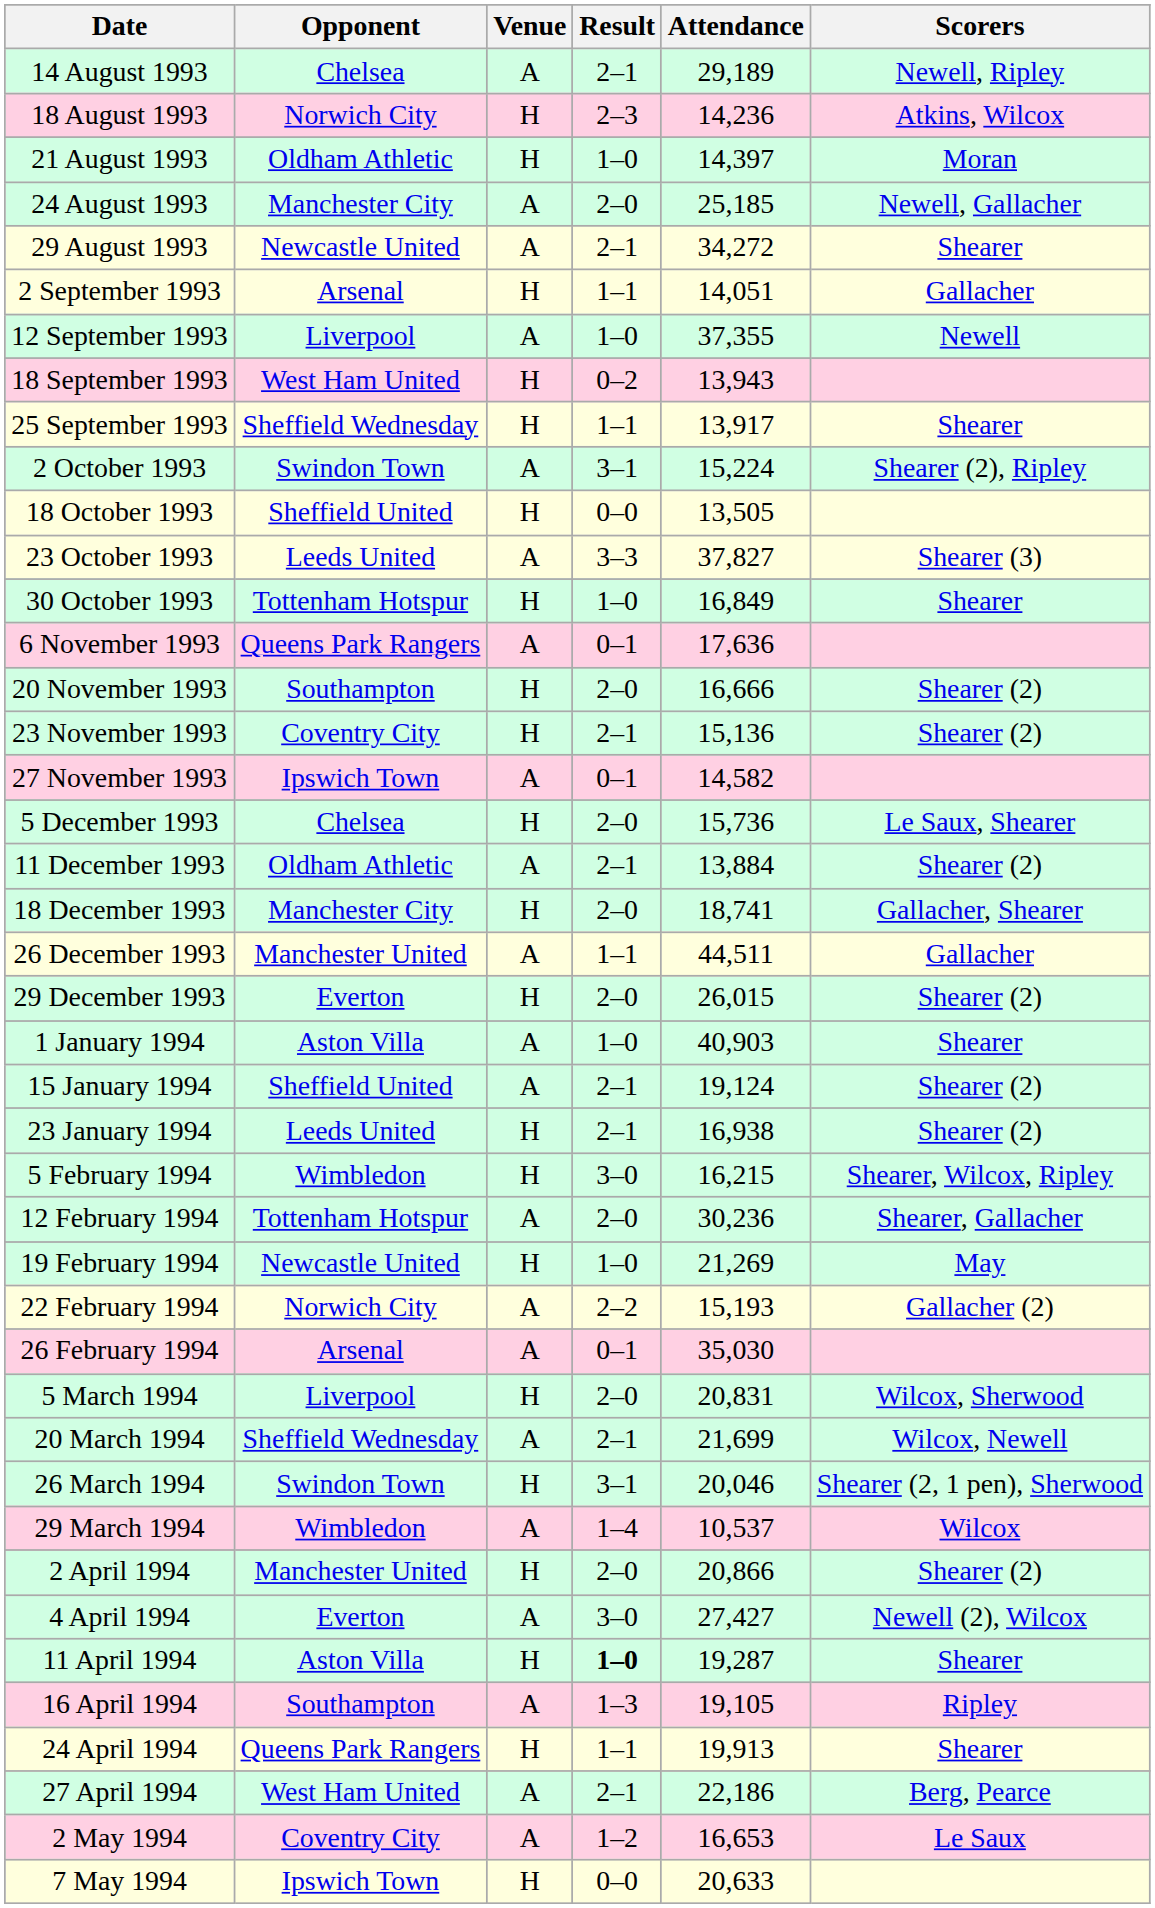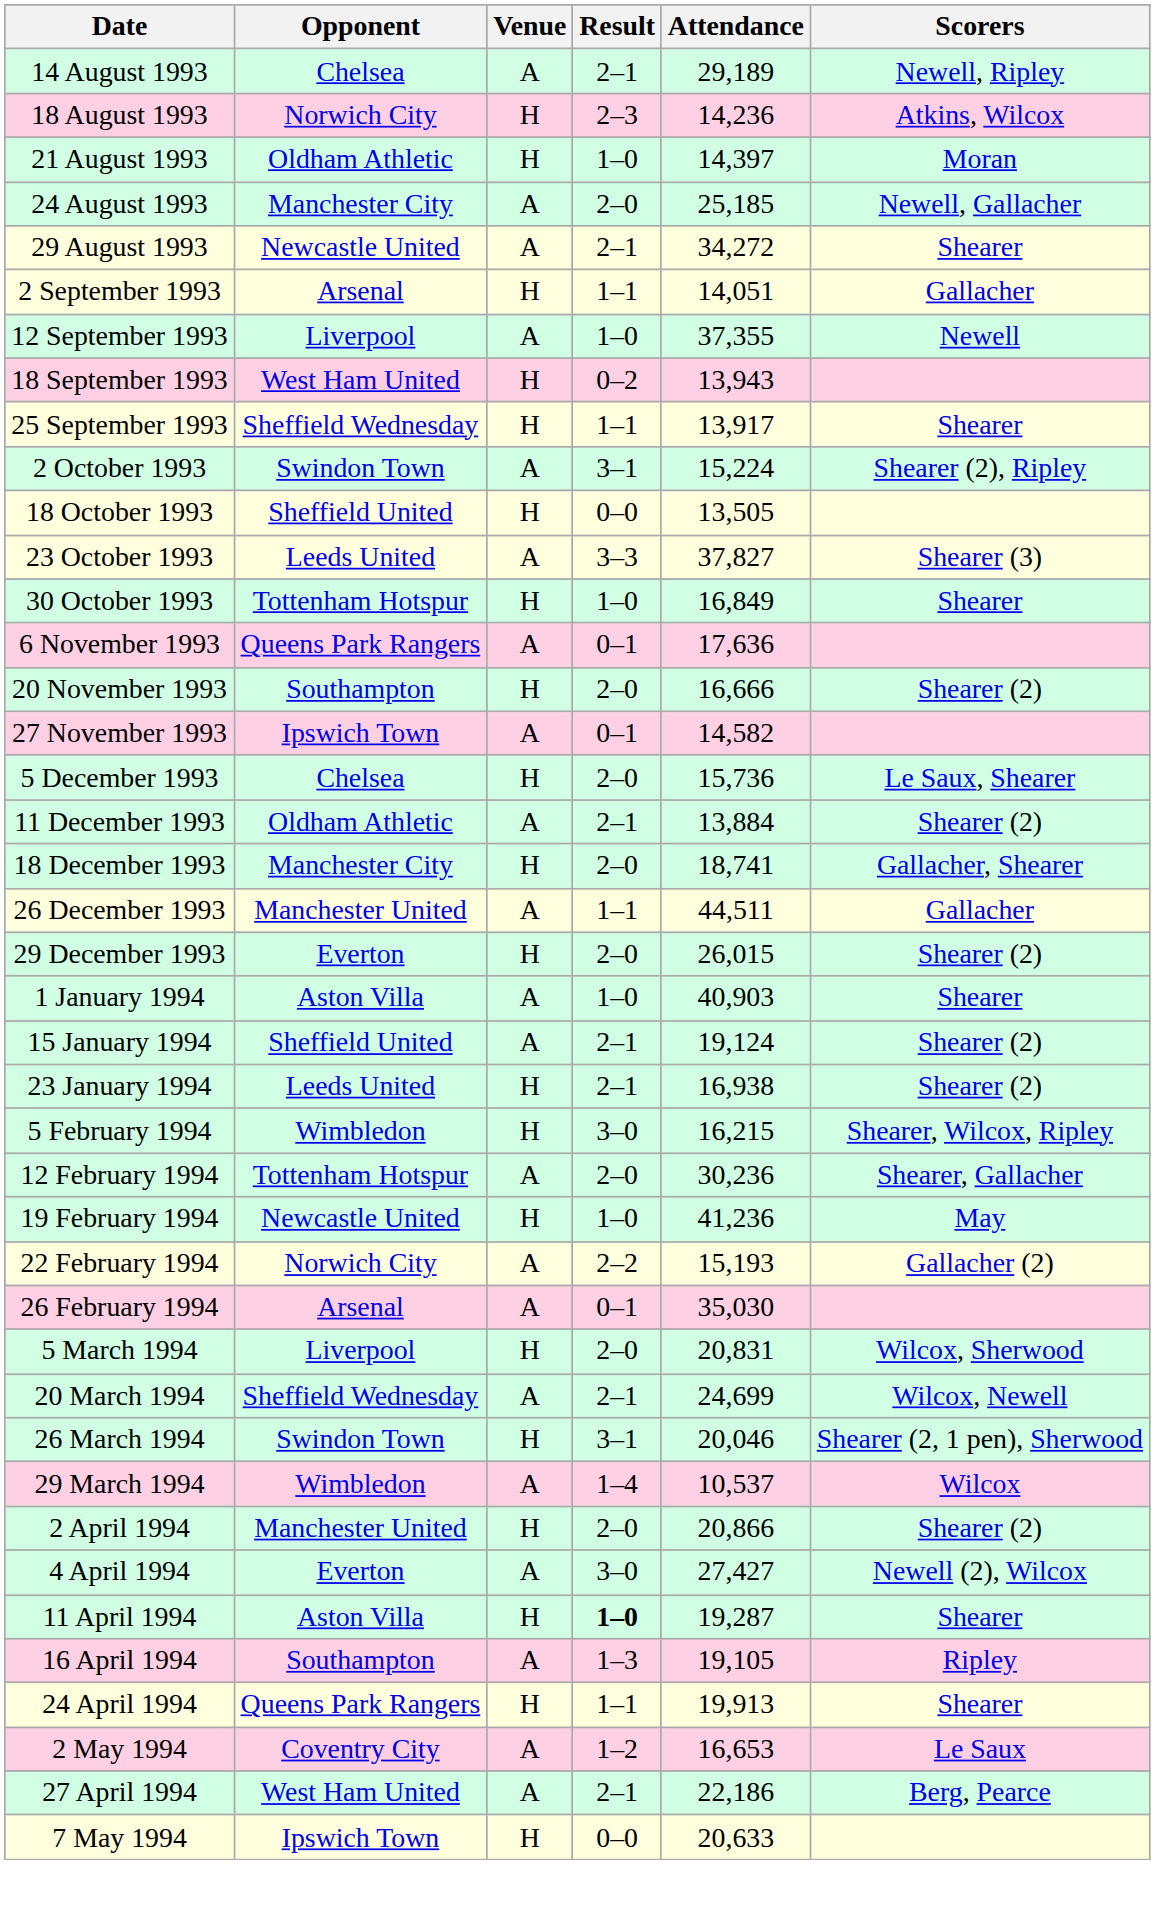 <table class="wikitable sortable" style="font-size:100%; text-align:center">
 <tr>
 <th>Date</th>
 <th>Opponent</th>
 <th>Venue</th>
 <th>Result</th>
 <th>Attendance</th>
 <th>Scorers</th>
 </tr>
 <tr style="background-color: #d0ffe3;">
 <td>14 August 1993</td>
 <td><a href='#'>Chelsea</a></td>
 <td>A</td>
 <td>2–1</td>
 <td>29,189</td>
 <td><a href='#'>Newell</a>, <a href='#'>Ripley</a></td>
 </tr>
 <tr style="background-color: #ffd0e3;">
 <td>18 August 1993</td>
 <td><a href='#'>Norwich City</a></td>
 <td>H</td>
 <td>2–3</td>
 <td>14,236</td>
 <td><a href='#'>Atkins</a>, <a href='#'>Wilcox</a></td>
 </tr>
 <tr style="background-color: #d0ffe3;">
 <td>21 August 1993</td>
 <td><a href='#'>Oldham Athletic</a></td>
 <td>H</td>
 <td>1–0</td>
 <td>14,397</td>
 <td><a href='#'>Moran</a></td>
 </tr>
 <tr style="background-color: #d0ffe3;">
 <td>24 August 1993</td>
 <td><a href='#'>Manchester City</a></td>
 <td>A</td>
 <td>2–0</td>
 <td>25,185</td>
 <td><a href='#'>Newell</a>, <a href='#'>Gallacher</a></td>
 </tr>
 <tr style="background-color: #ffffdd;">
 <td>29 August 1993</td>
 <td><a href='#'>Newcastle United</a></td>
 <td>A</td>
 <td>2–1</td>
 <td>34,272</td>
 <td><a href='#'>Shearer</a></td>
 </tr>
 <tr style="background-color: #ffffdd;">
 <td>2 September 1993</td>
 <td><a href='#'>Arsenal</a></td>
 <td>H</td>
 <td>1–1</td>
 <td>14,051</td>
 <td><a href='#'>Gallacher</a></td>
 </tr>
 <tr style="background-color: #d0ffe3;">
 <td>12 September 1993</td>
 <td><a href='#'>Liverpool</a></td>
 <td>A</td>
 <td>1–0</td>
 <td>37,355</td>
 <td><a href='#'>Newell</a></td>
 </tr>
 <tr style="background-color: #ffd0e3;">
 <td>18 September 1993</td>
 <td><a href='#'>West Ham United</a></td>
 <td>H</td>
 <td>0–2</td>
 <td>13,943</td>
 <td></td>
 </tr>
 <tr style="background-color: #ffffdd;">
 <td>25 September 1993</td>
 <td><a href='#'>Sheffield Wednesday</a></td>
 <td>H</td>
 <td>1–1</td>
 <td>13,917</td>
 <td><a href='#'>Shearer</a></td>
 </tr>
 <tr style="background-color: #d0ffe3;">
 <td>2 October 1993</td>
 <td><a href='#'>Swindon Town</a></td>
 <td>A</td>
 <td>3–1</td>
 <td>15,224</td>
 <td><a href='#'>Shearer</a> (2), <a href='#'>Ripley</a></td>
 </tr>
 <tr style="background-color: #ffffdd;">
 <td>18 October 1993</td>
 <td><a href='#'>Sheffield United</a></td>
 <td>H</td>
 <td>0–0</td>
 <td>13,505</td>
 <td></td>
 </tr>
 <tr style="background-color: #ffffdd;">
 <td>23 October 1993</td>
 <td><a href='#'>Leeds United</a></td>
 <td>A</td>
 <td>3–3</td>
 <td>37,827</td>
 <td><a href='#'>Shearer</a> (3)</td>
 </tr>
 <tr style="background-color: #d0ffe3;">
 <td>30 October 1993</td>
 <td><a href='#'>Tottenham Hotspur</a></td>
 <td>H</td>
 <td>1–0</td>
 <td>16,849</td>
 <td><a href='#'>Shearer</a></td>
 </tr>
 <tr style="background-color: #ffd0e3;">
 <td>6 November 1993</td>
 <td><a href='#'>Queens Park Rangers</a></td>
 <td>A</td>
 <td>0–1</td>
 <td>17,636</td>
 <td></td>
 </tr>
 <tr style="background-color: #d0ffe3;">
 <td>20 November 1993</td>
 <td><a href='#'>Southampton</a></td>
 <td>H</td>
 <td>2–0</td>
 <td>16,666</td>
 <td><a href='#'>Shearer</a> (2)</td>
 </tr>
-<tr style="background-color: #d0ffe3;">
-<td>23 November 1993</td>
-<td><a href='#'>Coventry City</a></td>
-<td>H</td>
-<td>2–1</td>
-<td>15,136</td>
-<td><a href='#'>Shearer</a> (2)</td>
-</tr>
 <tr style="background-color: #ffd0e3;">
 <td>27 November 1993</td>
 <td><a href='#'>Ipswich Town</a></td>
 <td>A</td>
 <td>0–1</td>
 <td>14,582</td>
 <td></td>
 </tr>
 <tr style="background-color: #d0ffe3;">
 <td>5 December 1993</td>
 <td><a href='#'>Chelsea</a></td>
 <td>H</td>
 <td>2–0</td>
 <td>15,736</td>
 <td><a href='#'>Le Saux</a>, <a href='#'>Shearer</a></td>
 </tr>
 <tr style="background-color: #d0ffe3;">
 <td>11 December 1993</td>
 <td><a href='#'>Oldham Athletic</a></td>
 <td>A</td>
 <td>2–1</td>
 <td>13,884</td>
 <td><a href='#'>Shearer</a> (2)</td>
 </tr>
 <tr style="background-color: #d0ffe3;">
 <td>18 December 1993</td>
 <td><a href='#'>Manchester City</a></td>
 <td>H</td>
 <td>2–0</td>
 <td>18,741</td>
 <td><a href='#'>Gallacher</a>, <a href='#'>Shearer</a></td>
 </tr>
 <tr style="background-color: #ffffdd;">
 <td>26 December 1993</td>
 <td><a href='#'>Manchester United</a></td>
 <td>A</td>
 <td>1–1</td>
 <td>44,511</td>
 <td><a href='#'>Gallacher</a></td>
 </tr>
 <tr style="background-color: #d0ffe3;">
 <td>29 December 1993</td>
 <td><a href='#'>Everton</a></td>
 <td>H</td>
 <td>2–0</td>
 <td>26,015</td>
 <td><a href='#'>Shearer</a> (2)</td>
 </tr>
 <tr style="background-color: #d0ffe3;">
 <td>1 January 1994</td>
 <td><a href='#'>Aston Villa</a></td>
 <td>A</td>
 <td>1–0</td>
 <td>40,903</td>
 <td><a href='#'>Shearer</a></td>
 </tr>
 <tr style="background-color: #d0ffe3;">
 <td>15 January 1994</td>
 <td><a href='#'>Sheffield United</a></td>
 <td>A</td>
 <td>2–1</td>
 <td>19,124</td>
 <td><a href='#'>Shearer</a> (2)</td>
 </tr>
 <tr style="background-color: #d0ffe3;">
 <td>23 January 1994</td>
 <td><a href='#'>Leeds United</a></td>
 <td>H</td>
 <td>2–1</td>
 <td>16,938</td>
 <td><a href='#'>Shearer</a> (2)</td>
 </tr>
 <tr style="background-color: #d0ffe3;">
 <td>5 February 1994</td>
 <td><a href='#'>Wimbledon</a></td>
 <td>H</td>
 <td>3–0</td>
 <td>16,215</td>
 <td><a href='#'>Shearer</a>, <a href='#'>Wilcox</a>, <a href='#'>Ripley</a></td>
 </tr>
 <tr style="background-color: #d0ffe3;">
 <td>12 February 1994</td>
 <td><a href='#'>Tottenham Hotspur</a></td>
 <td>A</td>
 <td>2–0</td>
 <td>30,236</td>
 <td><a href='#'>Shearer</a>, <a href='#'>Gallacher</a></td>
 </tr>
 <tr style="background-color: #d0ffe3;">
 <td>19 February 1994</td>
 <td><a href='#'>Newcastle United</a></td>
 <td>H</td>
 <td>1–0</td>
-<td>21,269</td>
+<td>41,236</td>
 <td><a href='#'>May</a></td>
 </tr>
 <tr style="background-color: #ffffdd;">
 <td>22 February 1994</td>
 <td><a href='#'>Norwich City</a></td>
 <td>A</td>
 <td>2–2</td>
 <td>15,193</td>
 <td><a href='#'>Gallacher</a> (2)</td>
 </tr>
 <tr style="background-color: #ffd0e3;">
 <td>26 February 1994</td>
 <td><a href='#'>Arsenal</a></td>
 <td>A</td>
 <td>0–1</td>
 <td>35,030</td>
 <td></td>
 </tr>
 <tr style="background-color: #d0ffe3;">
 <td>5 March 1994</td>
 <td><a href='#'>Liverpool</a></td>
 <td>H</td>
 <td>2–0</td>
 <td>20,831</td>
 <td><a href='#'>Wilcox</a>, <a href='#'>Sherwood</a></td>
 </tr>
 <tr style="background-color: #d0ffe3;">
 <td>20 March 1994</td>
 <td><a href='#'>Sheffield Wednesday</a></td>
 <td>A</td>
 <td>2–1</td>
-<td>21,699</td>
+<td>24,699</td>
 <td><a href='#'>Wilcox</a>, <a href='#'>Newell</a></td>
 </tr>
 <tr style="background-color: #d0ffe3;">
 <td>26 March 1994</td>
 <td><a href='#'>Swindon Town</a></td>
 <td>H</td>
 <td>3–1</td>
 <td>20,046</td>
 <td><a href='#'>Shearer</a> (2, 1 pen), <a href='#'>Sherwood</a></td>
 </tr>
 <tr style="background-color: #ffd0e3;">
 <td>29 March 1994</td>
 <td><a href='#'>Wimbledon</a></td>
 <td>A</td>
 <td>1–4</td>
 <td>10,537</td>
 <td><a href='#'>Wilcox</a></td>
 </tr>
 <tr style="background-color: #d0ffe3;">
 <td>2 April 1994</td>
 <td><a href='#'>Manchester United</a></td>
 <td>H</td>
 <td>2–0</td>
 <td>20,866</td>
 <td><a href='#'>Shearer</a> (2)</td>
 </tr>
 <tr style="background-color: #d0ffe3;">
 <td>4 April 1994</td>
 <td><a href='#'>Everton</a></td>
 <td>A</td>
 <td>3–0</td>
 <td>27,427</td>
 <td><a href='#'>Newell</a> (2), <a href='#'>Wilcox</a></td>
 </tr>
 <tr style="background-color: #d0ffe3;">
 <td>11 April 1994</td>
 <td><a href='#'>Aston Villa</a></td>
 <td>H</td>
 <td><strong>1–0</strong></td>
 <td>19,287</td>
 <td><a href='#'>Shearer</a></td>
 </tr>
 <tr style="background-color: #ffd0e3;">
 <td>16 April 1994</td>
 <td><a href='#'>Southampton</a></td>
 <td>A</td>
 <td>1–3</td>
 <td>19,105</td>
 <td><a href='#'>Ripley</a></td>
 </tr>
 <tr style="background-color: #ffffdd;">
 <td>24 April 1994</td>
 <td><a href='#'>Queens Park Rangers</a></td>
 <td>H</td>
 <td>1–1</td>
 <td>19,913</td>
 <td><a href='#'>Shearer</a></td>
 </tr>
+<tr style="background-color: #ffd0e3;">
+<td>2 May 1994</td>
+<td><a href='#'>Coventry City</a></td>
+<td>A</td>
+<td>1–2</td>
+<td>16,653</td>
+<td><a href='#'>Le Saux</a></td>
+</tr>
 <tr style="background-color: #d0ffe3;">
 <td>27 April 1994</td>
 <td><a href='#'>West Ham United</a></td>
 <td>A</td>
 <td>2–1</td>
 <td>22,186</td>
 <td><a href='#'>Berg</a>, <a href='#'>Pearce</a></td>
-</tr>
-<tr style="background-color: #ffd0e3;">
-<td>2 May 1994</td>
-<td><a href='#'>Coventry City</a></td>
-<td>A</td>
-<td>1–2</td>
-<td>16,653</td>
-<td><a href='#'>Le Saux</a></td>
 </tr>
 <tr style="background-color: #ffffdd;">
 <td>7 May 1994</td>
 <td><a href='#'>Ipswich Town</a></td>
 <td>H</td>
 <td>0–0</td>
 <td>20,633</td>
 <td></td>
 </tr>
 </table>
